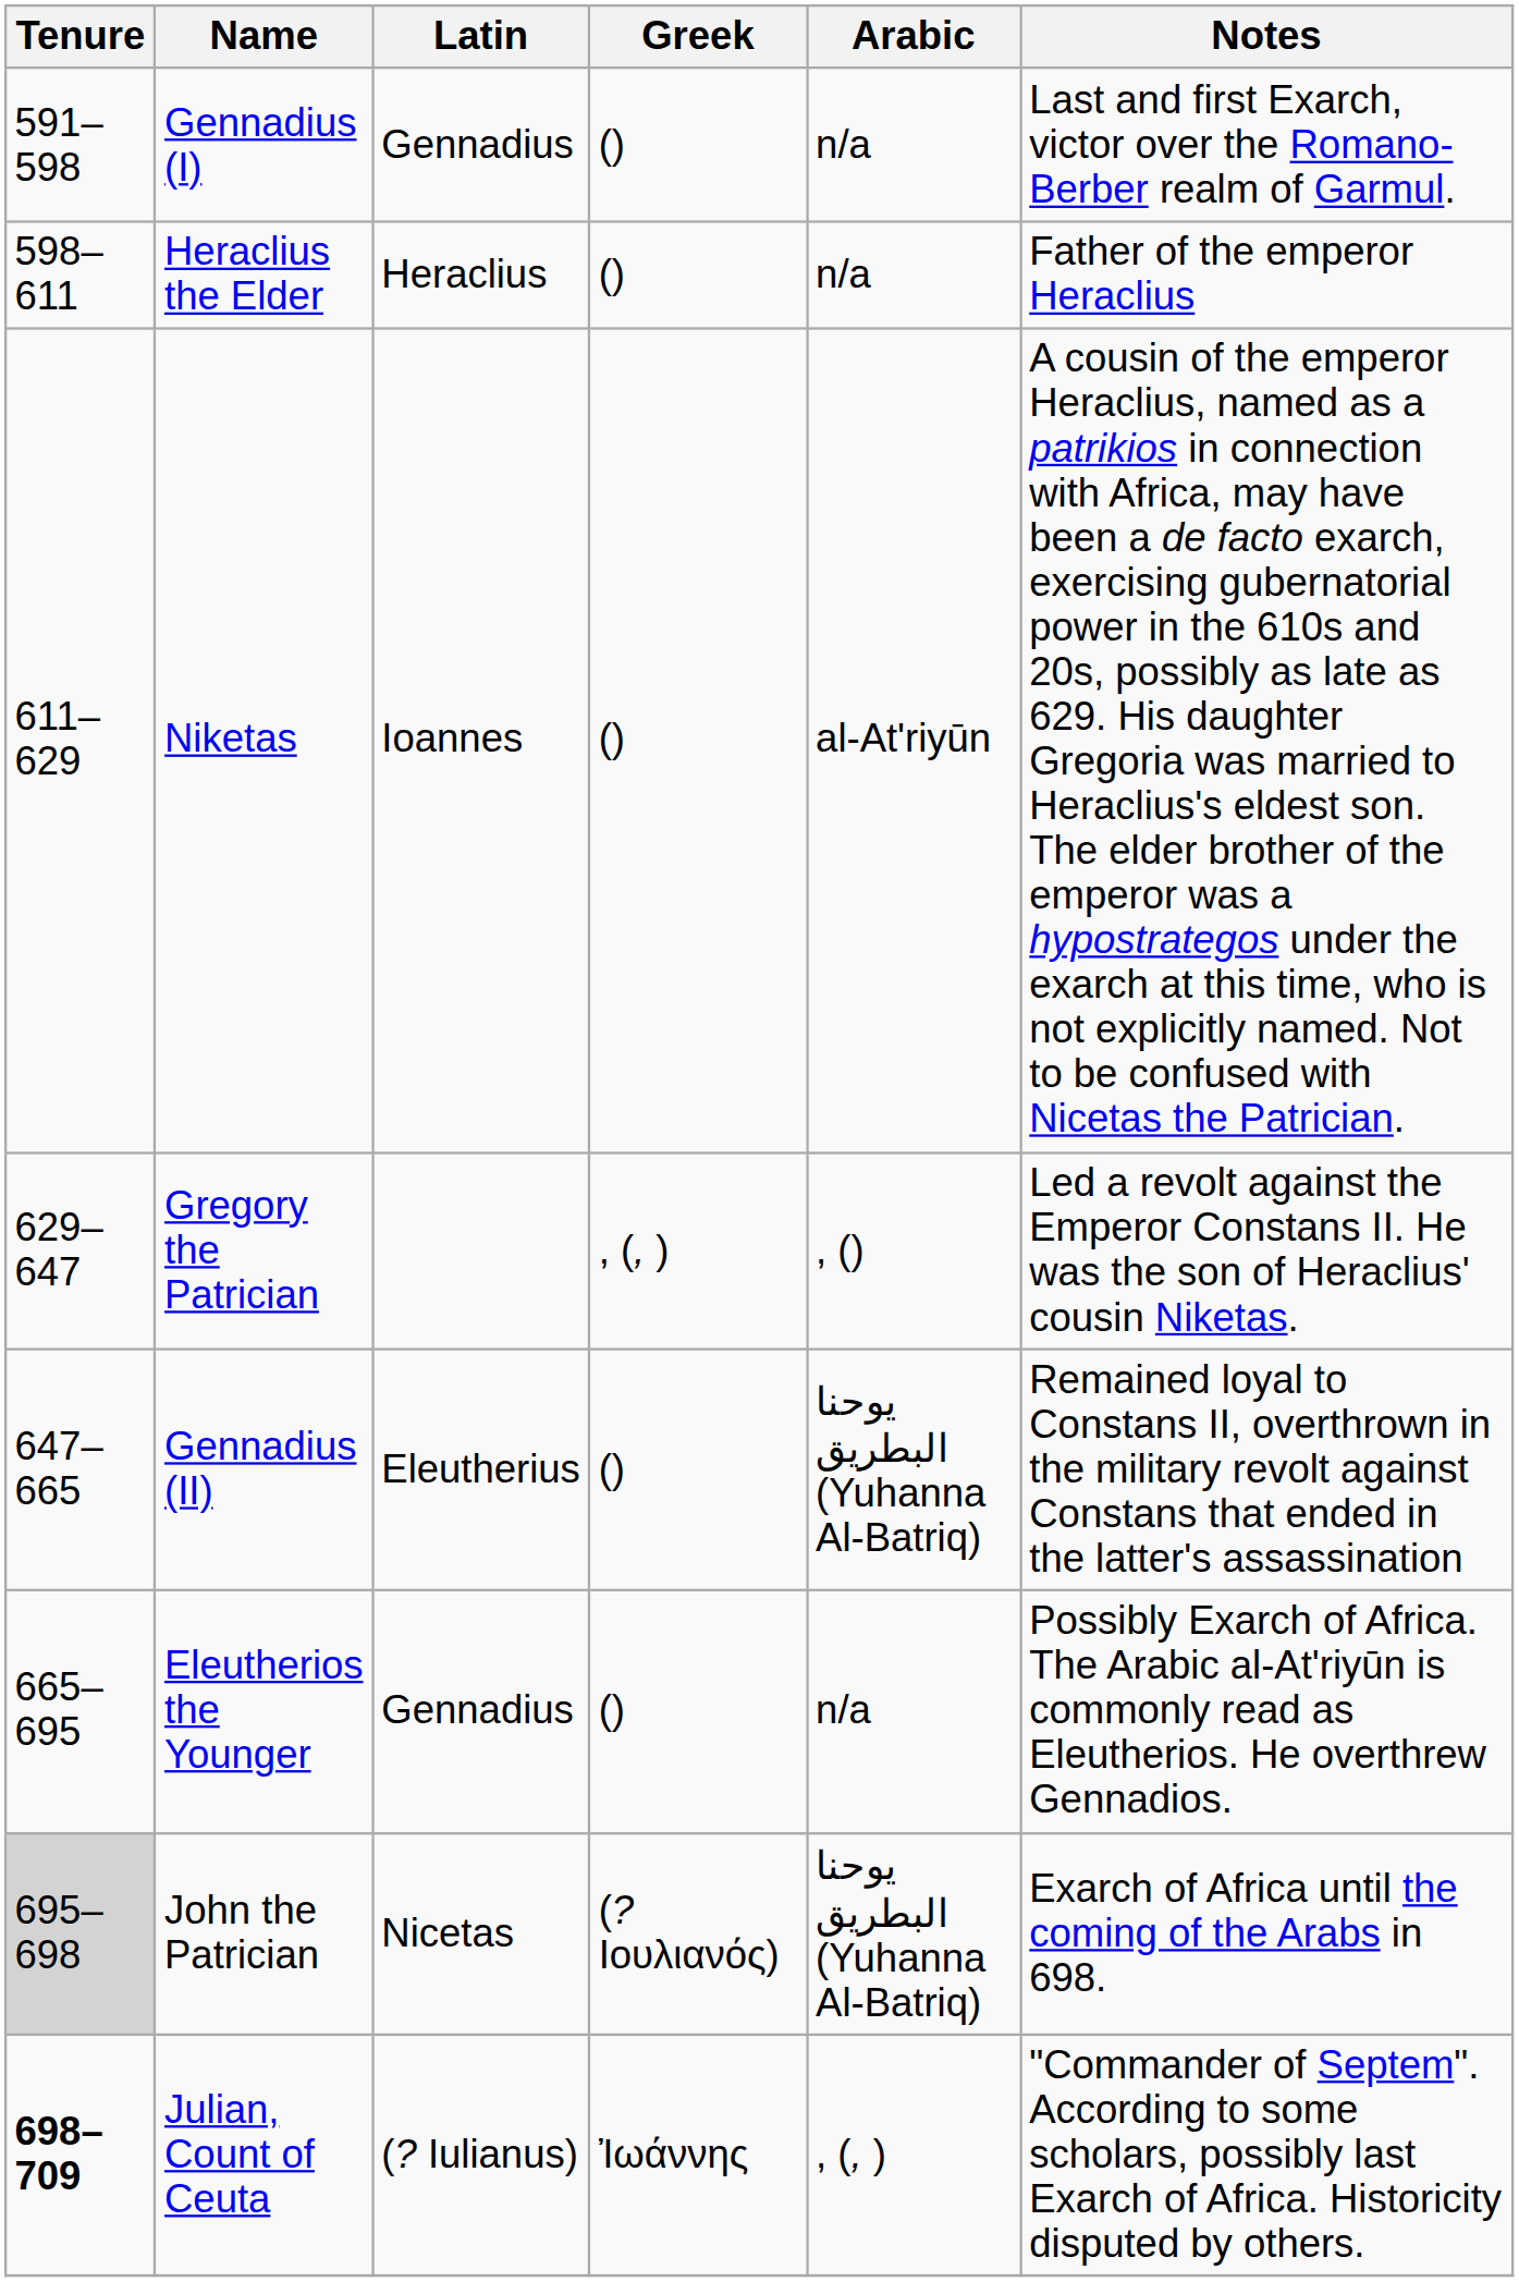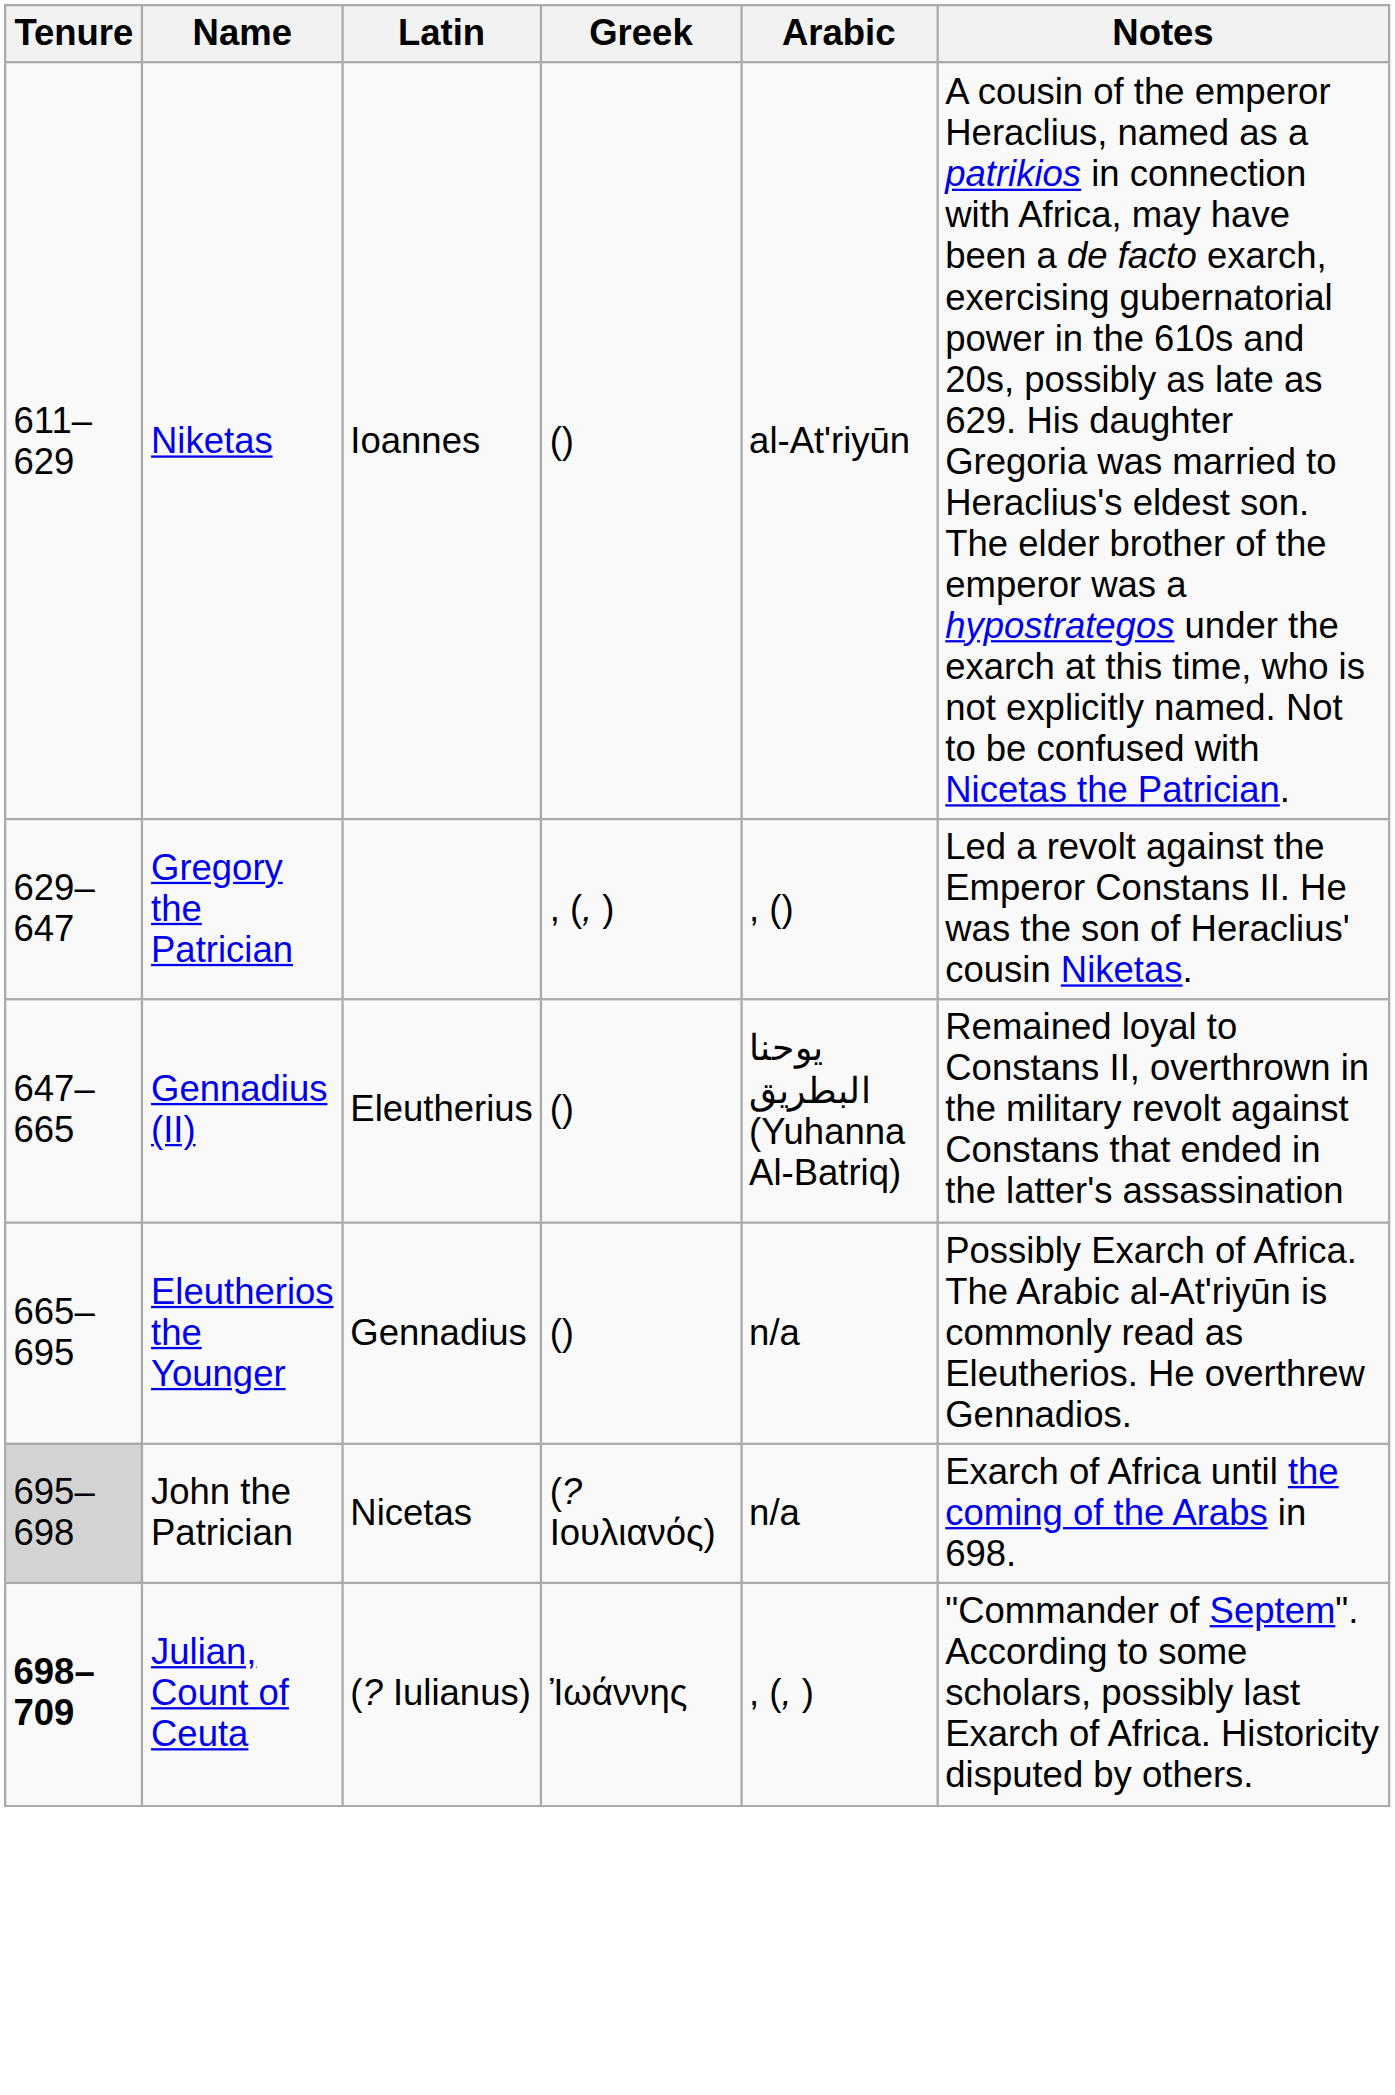 <table class="wikitable">
 <tr>
 <th width="10%">Tenure</th>
 <th width="10%">Name</th>
 <th width="10%">Latin</th>
 <th width="15%">Greek</th>
 <th width="15%">Arabic</th>
 <th width="40%">Notes</th>
-</tr>
-<tr>
-<td>591–598</td>
-<td><a href='#'>Gennadius (I)</a></td>
-<td>Gennadius</td>
-<td> ()</td>
-<td>n/a</td>
-<td>Last <em></em> and first Exarch, victor over the <a href='#'>Romano-Berber</a> realm of <a href='#'>Garmul</a>.</td>
-</tr>
-<tr>
-<td>598–611</td>
-<td><a href='#'>Heraclius the Elder</a></td>
-<td>Heraclius</td>
-<td> (<em></em>)</td>
-<td>n/a</td>
-<td>Father of the emperor <a href='#'>Heraclius</a></td>
 </tr>
 <tr>
 <td>611–629</td>
 <td><a href='#'>Niketas</a></td>
 <td>Ioannes</td>
 <td> (<em></em>)</td>
 <td>al-At'riyūn</td>
 <td>A cousin of the emperor Heraclius, named as a <em><a href='#'>patrikios</a></em> in connection with Africa, may have been a <em>de facto</em> exarch, exercising gubernatorial power in the 610s and 20s, possibly as late as 629. His daughter Gregoria was married to Heraclius's eldest son. The elder brother of the emperor was a <em><a href='#'>hypostrategos</a></em> under the exarch at this time, who is not explicitly named. Not to be confused with <a href='#'>Nicetas the Patrician</a>.</td>
 </tr>
 <tr>
 <td>629–647</td>
 <td><a href='#'>Gregory the Patrician</a></td>
 <td></td>
 <td>,  (<em>, </em>)</td>
 <td>, (<em></em>)</td>
 <td>Led a revolt against the Emperor Constans II. He was the son of Heraclius' cousin <a href='#'>Niketas</a>.</td>
 </tr>
 <tr>
 <td>647–665</td>
 <td><a href='#'>Gennadius (II)</a></td>
 <td>Eleutherius</td>
 <td> (<em></em>)</td>
 <td>يوحنا البطريق (Yuhanna Al-Batriq)</td>
 <td>Remained loyal to Constans II, overthrown in the military revolt against Constans that ended in the latter's assassination</td>
 </tr>
 <tr>
 <td>665–695</td>
 <td><a href='#'>Eleutherios the Younger</a></td>
 <td>Gennadius</td>
 <td> (<em></em>)</td>
 <td>n/a</td>
 <td>Possibly Exarch of Africa. The Arabic al-At'riyūn is commonly read as Eleutherios. He overthrew Gennadios.</td>
 </tr>
 <tr>
 <td style="background: lightgrey;">695–698</td>
 <td>John the Patrician</td>
 <td>Nicetas</td>
 <td>(<em>?</em> Iουλιανός)</td>
-<td>يوحنا البطريق (Yuhanna Al-Batriq)</td>
+<td>n/a</td>
 <td>Exarch of Africa until <a href='#'>the coming of the Arabs</a> in 698.</td>
 </tr>
 <tr>
 <td><strong>698–709</strong></td>
 <td><a href='#'>Julian, Count of Ceuta</a></td>
 <td>(<em>?</em> Iulianus)</td>
 <td>Ἰωάννης</td>
 <td>,  (<em>, </em>)</td>
 <td>"Commander of <a href='#'>Septem</a>". According to some scholars, possibly last Exarch of Africa. Historicity disputed by others.</td>
 </tr>
 <tr>
 </tr>
 </table>
